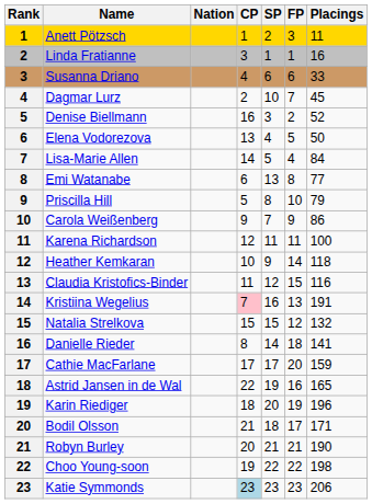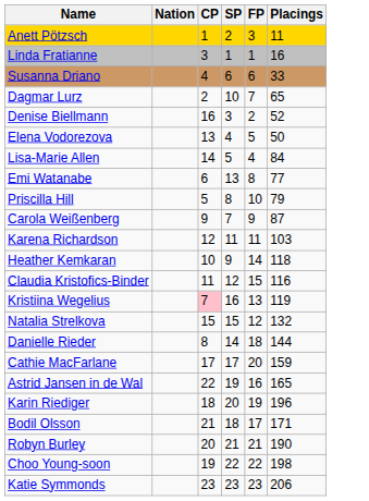 <table class="wikitable">
 <tr>
-<th>Rank</th>
 <th>Name</th>
 <th>Nation</th>
 <th>CP</th>
 <th>SP</th>
 <th>FP</th>
 <th>Placings</th>
 </tr>
 <tr bgcolor=gold>
-<td align=center><strong>1</strong></td>
 <td><a href='#'>Anett Pötzsch</a></td>
 <td></td>
 <td>1</td>
 <td>2</td>
 <td>3</td>
 <td>11</td>
 </tr>
 <tr bgcolor=silver>
-<td align=center><strong>2</strong></td>
 <td><a href='#'>Linda Fratianne</a></td>
 <td></td>
 <td>3</td>
 <td>1</td>
 <td>1</td>
 <td>16</td>
 </tr>
 <tr bgcolor=cc9966>
-<td align=center><strong>3</strong></td>
 <td><a href='#'>Susanna Driano</a></td>
 <td></td>
 <td>4</td>
 <td>6</td>
 <td>6</td>
 <td>33</td>
 </tr>
 <tr>
-<th>4</th>
 <td><a href='#'>Dagmar Lurz</a></td>
 <td></td>
 <td>2</td>
 <td>10</td>
 <td>7</td>
-<td>45</td>
+<td>65</td>
 </tr>
 <tr>
-<th>5</th>
 <td><a href='#'>Denise Biellmann</a></td>
 <td></td>
 <td>16</td>
 <td>3</td>
 <td>2</td>
 <td>52</td>
 </tr>
 <tr>
-<th>6</th>
 <td><a href='#'>Elena Vodorezova</a></td>
 <td></td>
 <td>13</td>
 <td>4</td>
 <td>5</td>
 <td>50</td>
 </tr>
 <tr>
-<th>7</th>
 <td><a href='#'>Lisa-Marie Allen</a></td>
 <td></td>
 <td>14</td>
 <td>5</td>
 <td>4</td>
 <td>84</td>
 </tr>
 <tr>
-<th>8</th>
 <td><a href='#'>Emi Watanabe</a></td>
 <td></td>
 <td>6</td>
 <td>13</td>
 <td>8</td>
 <td>77</td>
 </tr>
 <tr>
-<th>9</th>
 <td><a href='#'>Priscilla Hill</a></td>
 <td></td>
 <td>5</td>
 <td>8</td>
 <td>10</td>
 <td>79</td>
 </tr>
 <tr>
-<th>10</th>
 <td><a href='#'>Carola Weißenberg</a></td>
 <td></td>
 <td>9</td>
 <td>7</td>
 <td>9</td>
-<td>86</td>
+<td>87</td>
 </tr>
 <tr>
-<th>11</th>
 <td><a href='#'>Karena Richardson</a></td>
 <td></td>
 <td>12</td>
 <td>11</td>
 <td>11</td>
-<td>100</td>
+<td>103</td>
 </tr>
 <tr>
-<th>12</th>
 <td><a href='#'>Heather Kemkaran</a></td>
 <td></td>
 <td>10</td>
 <td>9</td>
 <td>14</td>
 <td>118</td>
 </tr>
 <tr>
-<th>13</th>
 <td><a href='#'>Claudia Kristofics-Binder</a></td>
 <td></td>
 <td>11</td>
 <td>12</td>
 <td>15</td>
 <td>116</td>
 </tr>
 <tr>
-<th>14</th>
 <td><a href='#'>Kristiina Wegelius</a></td>
 <td></td>
 <td style="background: pink;">7</td>
 <td>16</td>
 <td>13</td>
-<td>191</td>
+<td>119</td>
 </tr>
 <tr>
-<th>15</th>
 <td><a href='#'>Natalia Strelkova</a></td>
 <td></td>
 <td>15</td>
 <td>15</td>
 <td>12</td>
 <td>132</td>
 </tr>
 <tr>
-<th>16</th>
 <td><a href='#'>Danielle Rieder</a></td>
 <td></td>
 <td>8</td>
 <td>14</td>
 <td>18</td>
-<td>141</td>
+<td>144</td>
 </tr>
 <tr>
-<th>17</th>
 <td><a href='#'>Cathie MacFarlane</a></td>
 <td></td>
 <td>17</td>
 <td>17</td>
 <td>20</td>
 <td>159</td>
 </tr>
 <tr>
-<th>18</th>
 <td><a href='#'>Astrid Jansen in de Wal</a></td>
 <td></td>
 <td>22</td>
 <td>19</td>
 <td>16</td>
 <td>165</td>
 </tr>
 <tr>
-<th>19</th>
 <td><a href='#'>Karin Riediger</a></td>
 <td></td>
 <td>18</td>
 <td>20</td>
 <td>19</td>
 <td>196</td>
 </tr>
 <tr>
-<th>20</th>
 <td><a href='#'>Bodil Olsson</a></td>
 <td></td>
 <td>21</td>
 <td>18</td>
 <td>17</td>
 <td>171</td>
 </tr>
 <tr>
-<th>21</th>
 <td><a href='#'>Robyn Burley</a></td>
 <td></td>
 <td>20</td>
 <td>21</td>
 <td>21</td>
 <td>190</td>
 </tr>
 <tr>
-<th>22</th>
 <td><a href='#'>Choo Young-soon</a></td>
 <td></td>
 <td>19</td>
 <td>22</td>
 <td>22</td>
 <td>198</td>
 </tr>
 <tr>
-<th>23</th>
 <td><a href='#'>Katie Symmonds</a></td>
 <td></td>
-<td style="background: lightblue;">23</td>
+<td>23</td>
 <td>23</td>
 <td>23</td>
 <td>206</td>
 </tr>
 </table>
